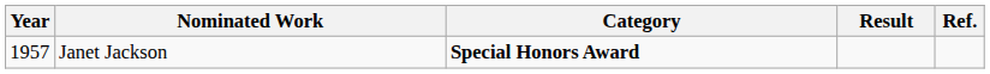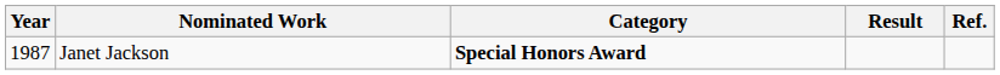 <table class="wikitable" width="50%">
 <tr>
 <th width="5%">Year</th>
 <th width="40%">Nominated Work</th>
 <th width="40%">Category</th>
 <th width="10%">Result</th>
 <th width="5%">Ref.</th>
 </tr>
 <tr>
-<td>1957</td>
+<td>1987</td>
 <td>Janet Jackson</td>
 <td><strong>Special Honors Award</strong></td>
 <td></td>
 <td></td>
 </tr>
 </table>
